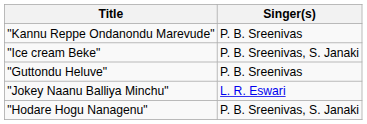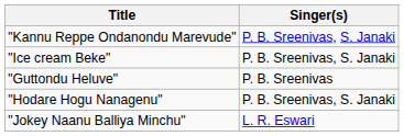 <table class="wikitable" style="font-size:95%;">
 <tr>
 <th>Title</th>
 <th>Singer(s)</th>
 </tr>
 <tr>
 <td>"Kannu Reppe Ondanondu Marevude"</td>
-<td>P. B. Sreenivas</td>
+<td><a href='#'>P. B. Sreenivas</a>, <a href='#'>S. Janaki</a></td>
 </tr>
 <tr>
 <td>"Ice cream Beke"</td>
 <td>P. B. Sreenivas, S. Janaki</td>
 </tr>
 <tr>
 <td>"Guttondu Heluve"</td>
 <td>P. B. Sreenivas</td>
 </tr>
 <tr>
+<td>"Hodare Hogu Nanagenu"</td>
+<td>P. B. Sreenivas, S. Janaki</td>
+</tr>
+<tr>
 <td>"Jokey Naanu Balliya Minchu"</td>
 <td><a href='#'>L. R. Eswari</a></td>
 </tr>
-<tr>
-<td>"Hodare Hogu Nanagenu"</td>
-<td>P. B. Sreenivas, S. Janaki</td>
-</tr>
 </table>
